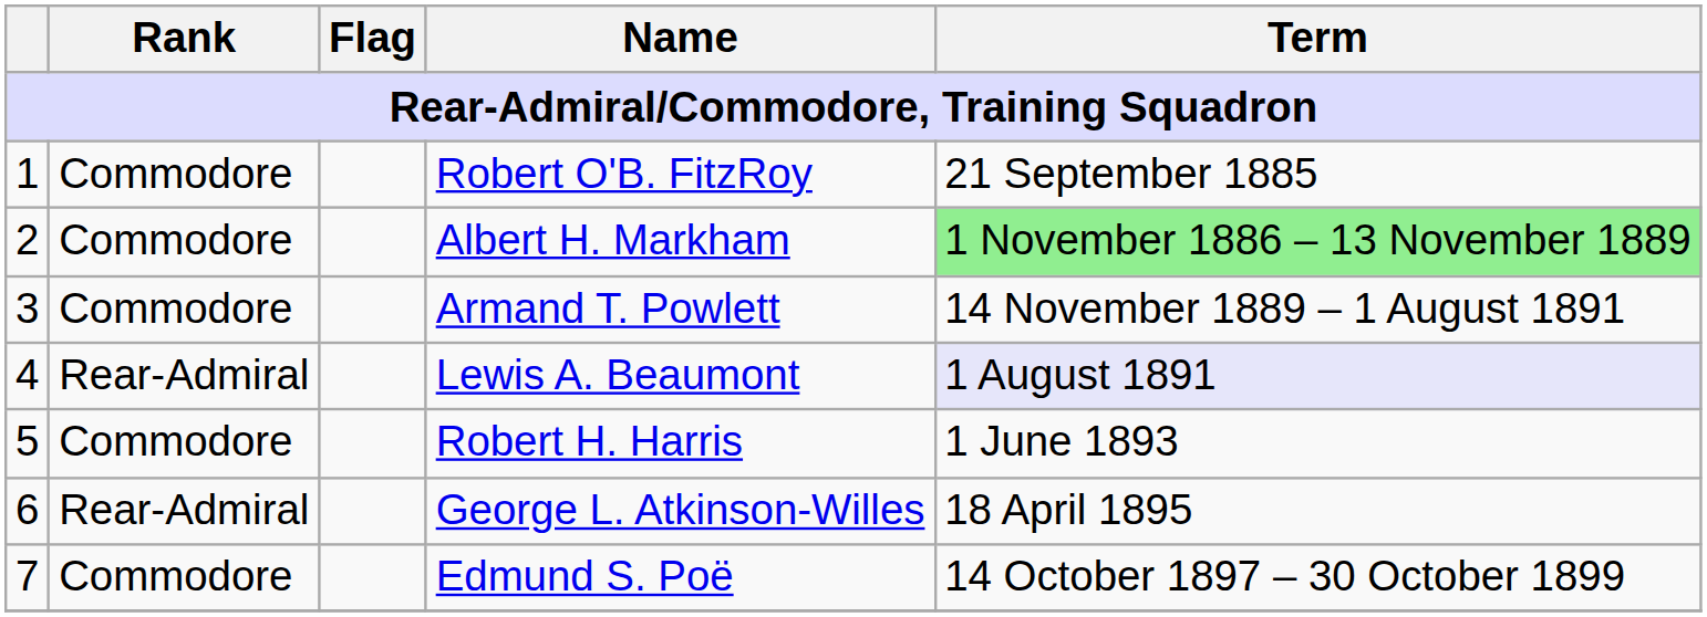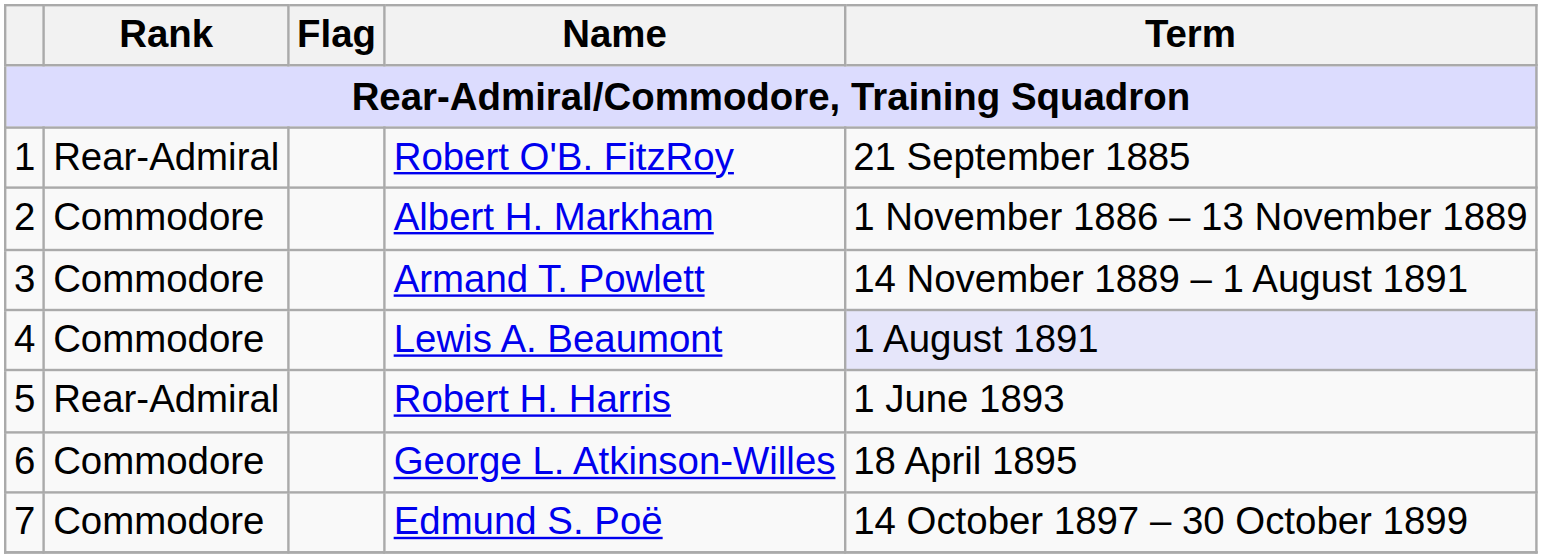 <table class="wikitable">
 <tr>
 <th></th>
 <th>Rank</th>
 <th>Flag</th>
 <th>Name</th>
 <th>Term</th>
 </tr>
 <tr>
 <td colspan="5" align="center" style="background:#dcdcfe;"><strong>Rear-Admiral/Commodore, Training Squadron</strong></td>
 </tr>
 <tr>
 <td>1</td>
-<td>Commodore</td>
+<td>Rear-Admiral</td>
 <td></td>
 <td><a href='#'>Robert O'B. FitzRoy</a></td>
 <td>21 September 1885</td>
 </tr>
 <tr>
 <td>2</td>
 <td>Commodore</td>
 <td></td>
 <td><a href='#'>Albert H. Markham</a></td>
-<td style="background: lightgreen;">1 November 1886 – 13 November 1889 </td>
+<td>1 November 1886 – 13 November 1889 </td>
 </tr>
 <tr 1 November, 1886[7] – 13 November, 1889>
 <td>3</td>
 <td>Commodore</td>
 <td></td>
 <td><a href='#'>Armand T. Powlett</a></td>
 <td>14 November 1889 – 1 August 1891 </td>
 </tr>
 <tr>
 <td>4</td>
-<td>Rear-Admiral</td>
+<td>Commodore</td>
 <td></td>
 <td><a href='#'>Lewis A. Beaumont</a></td>
 <td style="background: lavender;">1 August 1891 </td>
 </tr>
 <tr>
 <td>5</td>
-<td>Commodore</td>
+<td>Rear-Admiral</td>
 <td></td>
 <td><a href='#'>Robert H. Harris</a></td>
 <td>1 June 1893 </td>
 </tr>
 <tr>
 <td>6</td>
-<td>Rear-Admiral</td>
+<td>Commodore</td>
 <td></td>
 <td><a href='#'>George L. Atkinson-Willes</a></td>
 <td>18 April 1895 </td>
 </tr>
 <tr>
 <td>7</td>
 <td>Commodore</td>
 <td></td>
 <td><a href='#'>Edmund S. Poë</a></td>
 <td>14 October 1897 – 30 October 1899  </td>
 </tr>
 <tr>
 </tr>
 </table>
